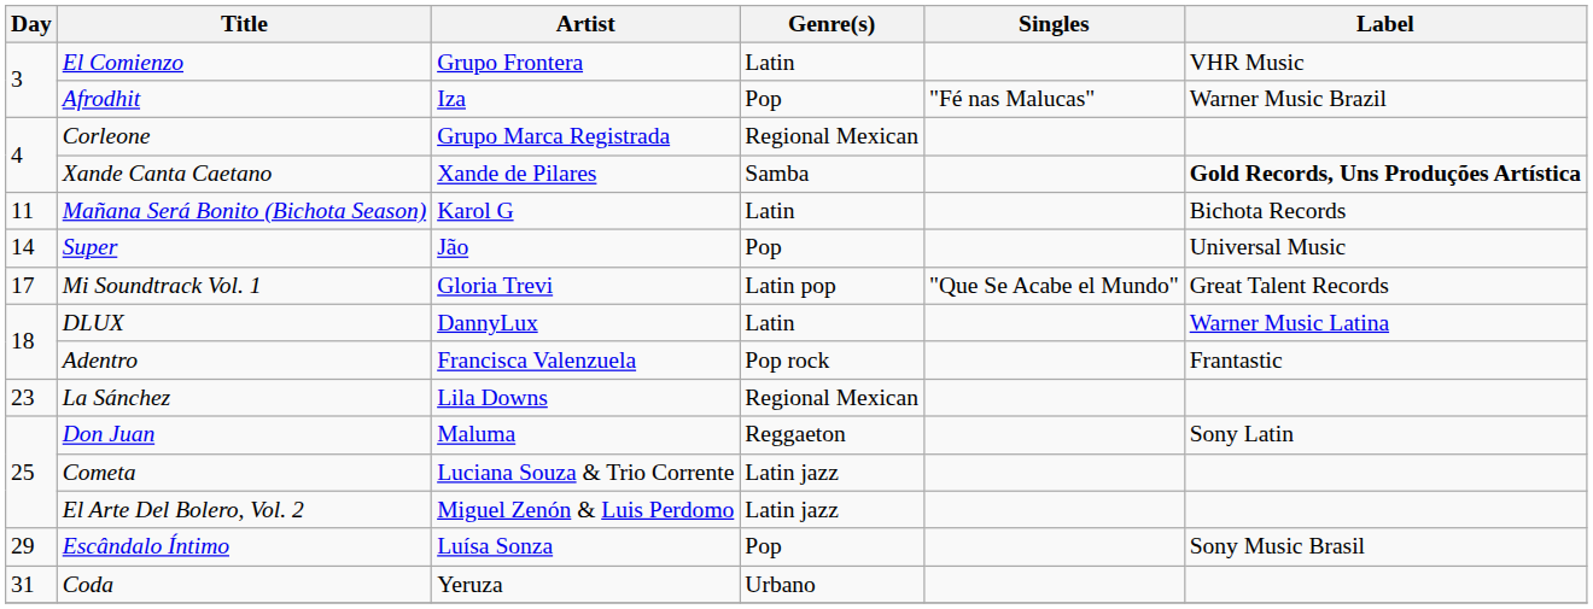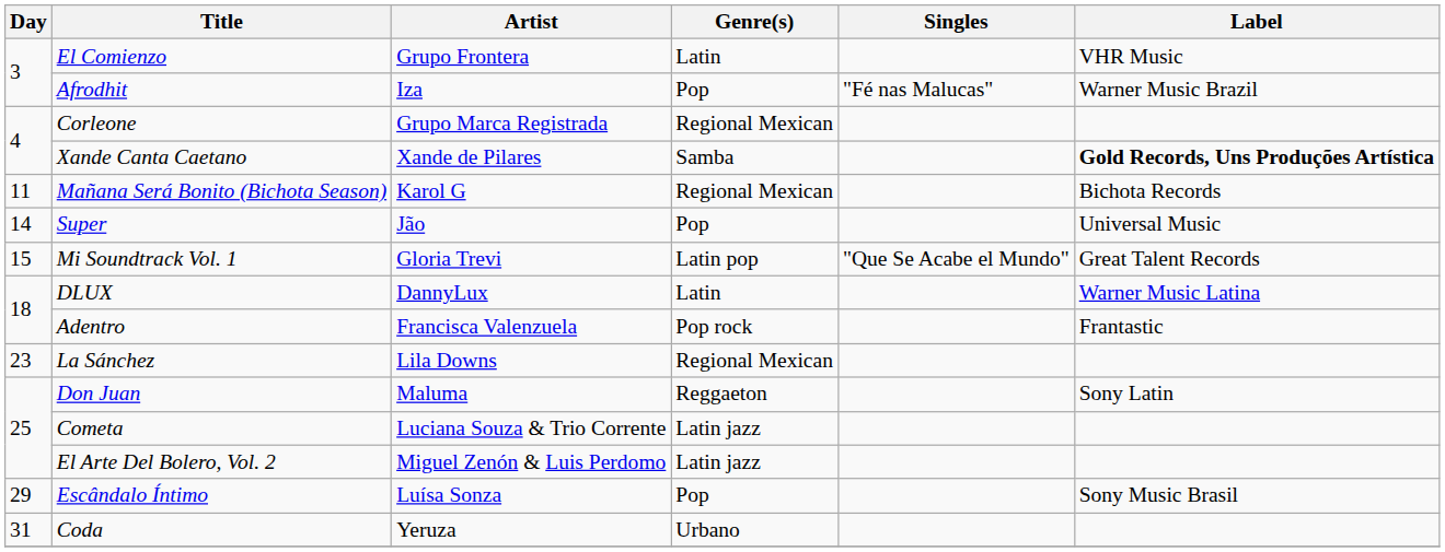 <table class="wikitable sortable" style="text-align: left;">
 <tr>
 <th>Day</th>
 <th>Title</th>
 <th>Artist</th>
 <th>Genre(s)</th>
 <th>Singles</th>
 <th>Label</th>
 </tr>
 <tr>
 <td rowspan="2">3</td>
 <td><em><a href='#'>El Comienzo</a></em></td>
 <td><a href='#'>Grupo Frontera</a></td>
 <td>Latin</td>
 <td></td>
 <td>VHR Music</td>
 </tr>
 <tr>
 <td><em><a href='#'>Afrodhit</a></em></td>
 <td><a href='#'>Iza</a></td>
 <td>Pop</td>
 <td>"Fé nas Malucas"</td>
 <td>Warner Music Brazil</td>
 </tr>
 <tr>
 <td rowspan="2">4</td>
 <td><em>Corleone</em></td>
 <td><a href='#'>Grupo Marca Registrada</a></td>
 <td>Regional Mexican</td>
 <td></td>
 <td></td>
 </tr>
 <tr>
 <td><em>Xande Canta Caetano</em></td>
 <td><a href='#'>Xande de Pilares</a></td>
 <td>Samba</td>
 <td></td>
 <td><strong>Gold Records, Uns Produções Artística</strong></td>
 </tr>
 <tr>
 <td>11</td>
 <td><em><a href='#'>Mañana Será Bonito (Bichota Season)</a></em></td>
 <td><a href='#'>Karol G</a></td>
-<td>Latin</td>
+<td>Regional Mexican</td>
 <td></td>
 <td>Bichota Records</td>
 </tr>
 <tr>
 <td>14</td>
 <td><em><a href='#'>Super</a></em></td>
 <td><a href='#'>Jão</a></td>
 <td>Pop</td>
 <td></td>
 <td>Universal Music</td>
 </tr>
 <tr>
-<td>17</td>
+<td>15</td>
 <td><em>Mi Soundtrack Vol. 1</em></td>
 <td><a href='#'>Gloria Trevi</a></td>
 <td>Latin pop</td>
 <td>"Que Se Acabe el Mundo"</td>
 <td>Great Talent Records</td>
 </tr>
 <tr>
 <td rowspan="2">18</td>
 <td><em>DLUX</em></td>
 <td><a href='#'>DannyLux</a></td>
 <td>Latin</td>
 <td></td>
 <td><a href='#'>Warner Music Latina</a></td>
 </tr>
 <tr>
 <td><em>Adentro</em></td>
 <td><a href='#'>Francisca Valenzuela</a></td>
 <td>Pop rock</td>
 <td></td>
 <td>Frantastic</td>
 </tr>
 <tr>
 <td>23</td>
 <td><em>La Sánchez</em></td>
 <td><a href='#'>Lila Downs</a></td>
 <td>Regional Mexican</td>
 <td></td>
 <td></td>
 </tr>
 <tr>
 <td rowspan="3">25</td>
 <td><em><a href='#'>Don Juan</a></em></td>
 <td><a href='#'>Maluma</a></td>
 <td>Reggaeton</td>
 <td></td>
 <td>Sony Latin</td>
 </tr>
 <tr>
 <td><em>Cometa </em></td>
 <td><a href='#'>Luciana Souza</a> & Trio Corrente</td>
 <td>Latin jazz</td>
 <td></td>
 <td></td>
 </tr>
 <tr>
 <td><em>El Arte Del Bolero, Vol. 2</em></td>
 <td><a href='#'>Miguel Zenón</a> & <a href='#'>Luis Perdomo</a></td>
 <td>Latin jazz</td>
 <td></td>
 <td></td>
 </tr>
 <tr>
 <td>29</td>
 <td><em><a href='#'>Escândalo Íntimo</a></em></td>
 <td><a href='#'>Luísa Sonza</a></td>
 <td>Pop</td>
 <td></td>
 <td>Sony Music Brasil</td>
 </tr>
 <tr>
 <td>31</td>
 <td><em>Coda</em></td>
 <td>Yeruza</td>
 <td>Urbano</td>
 <td></td>
 <td></td>
 </tr>
 <tr>
 </tr>
 </table>
